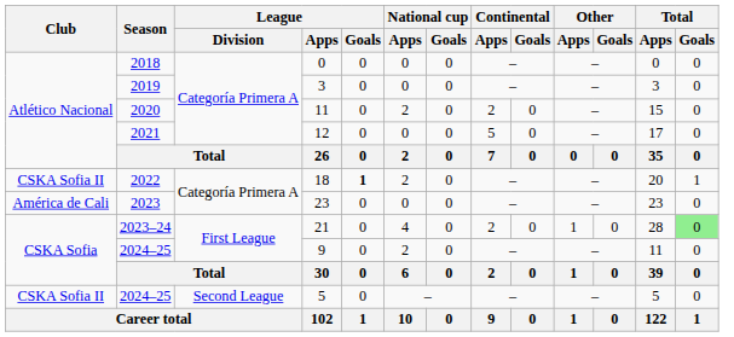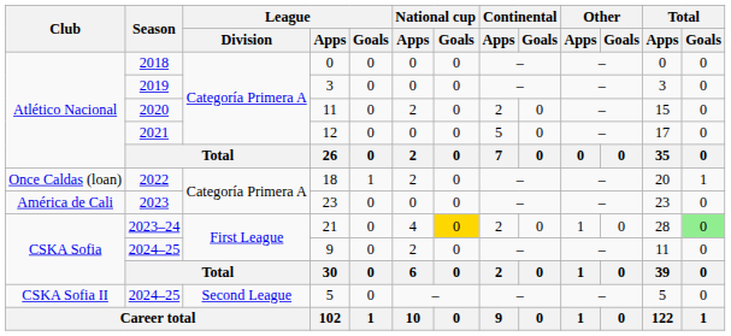 <table class="wikitable" style="text-align:center">
 <tr>
 <th rowspan="2">Club</th>
 <th rowspan="2">Season</th>
 <th colspan="3">League</th>
 <th colspan="2">National cup</th>
 <th colspan="2">Continental</th>
 <th colspan="2">Other</th>
 <th colspan="2">Total</th>
 </tr>
 <tr>
 <th>Division</th>
 <th>Apps</th>
 <th>Goals</th>
 <th>Apps</th>
 <th>Goals</th>
 <th>Apps</th>
 <th>Goals</th>
 <th>Apps</th>
 <th>Goals</th>
 <th>Apps</th>
 <th>Goals</th>
 </tr>
 <tr>
 <td rowspan="5" align=center valign=center><a href='#'>Atlético Nacional</a></td>
 <td><a href='#'>2018</a></td>
 <td rowspan=4><a href='#'>Categoría Primera A</a></td>
 <td>0</td>
 <td>0</td>
 <td>0</td>
 <td>0</td>
 <td colspan="2">–</td>
 <td colspan="2">–</td>
 <td>0</td>
 <td>0</td>
 </tr>
 <tr>
 <td><a href='#'>2019</a></td>
 <td>3</td>
 <td>0</td>
 <td>0</td>
 <td>0</td>
 <td colspan="2">–</td>
 <td colspan="2">–</td>
 <td>3</td>
 <td>0</td>
 </tr>
 <tr>
 <td><a href='#'>2020</a></td>
 <td>11</td>
 <td>0</td>
 <td>2</td>
 <td>0</td>
 <td>2</td>
 <td>0</td>
 <td colspan="2">–</td>
 <td>15</td>
 <td>0</td>
 </tr>
 <tr>
 <td><a href='#'>2021</a></td>
 <td>12</td>
 <td>0</td>
 <td>0</td>
 <td>0</td>
 <td>5</td>
 <td>0</td>
 <td colspan="2">–</td>
 <td>17</td>
 <td>0</td>
 </tr>
 <tr>
 <th colspan=2>Total</th>
 <th>26</th>
 <th>0</th>
 <th>2</th>
 <th>0</th>
 <th>7</th>
 <th>0</th>
 <th>0</th>
 <th>0</th>
 <th>35</th>
 <th>0</th>
 </tr>
 <tr>
-<td align=center valign=center><a href='#'>CSKA Sofia II</a></td>
+<td align=center valign=center><a href='#'>Once Caldas</a> (loan)</td>
 <td><a href='#'>2022</a></td>
 <td rowspan=2>Categoría Primera A</td>
 <td>18</td>
-<td><strong>1</strong></td>
+<td>1</td>
 <td>2</td>
 <td>0</td>
 <td colspan="2">–</td>
 <td colspan="2">–</td>
 <td>20</td>
 <td>1</td>
 </tr>
 <tr>
 <td align=center valign=center><a href='#'>América de Cali</a></td>
 <td><a href='#'>2023</a></td>
 <td>23</td>
 <td>0</td>
 <td>0</td>
 <td>0</td>
 <td colspan="2">–</td>
 <td colspan="2">–</td>
 <td>23</td>
 <td>0</td>
 </tr>
 <tr>
 <td rowspan=3 align=center valign=center><a href='#'>CSKA Sofia</a></td>
 <td><a href='#'>2023–24</a></td>
 <td rowspan=2><a href='#'>First League</a></td>
 <td>21</td>
 <td>0</td>
 <td>4</td>
-<td>0</td>
+<td style="background: gold;">0</td>
 <td>2</td>
 <td>0</td>
 <td>1</td>
 <td>0</td>
 <td>28</td>
 <td style="background: lightgreen;">0</td>
 </tr>
 <tr>
 <td><a href='#'>2024–25</a></td>
 <td>9</td>
 <td>0</td>
 <td>2</td>
 <td>0</td>
 <td colspan="2">–</td>
 <td colspan="2">–</td>
 <td>11</td>
 <td>0</td>
 </tr>
 <tr>
 <th colspan=2>Total</th>
 <th>30</th>
 <th>0</th>
 <th>6</th>
 <th>0</th>
 <th>2</th>
 <th>0</th>
 <th>1</th>
 <th>0</th>
 <th>39</th>
 <th>0</th>
 </tr>
 <tr>
 <td align=center valign=center><a href='#'>CSKA Sofia II</a></td>
 <td><a href='#'>2024–25</a></td>
 <td><a href='#'>Second League</a></td>
 <td>5</td>
 <td>0</td>
 <td colspan="2">–</td>
 <td colspan="2">–</td>
 <td colspan="2">–</td>
 <td>5</td>
 <td>0</td>
 </tr>
 <tr>
 <th colspan=3>Career total</th>
 <th>102</th>
 <th>1</th>
 <th>10</th>
 <th>0</th>
 <th>9</th>
 <th>0</th>
 <th>1</th>
 <th>0</th>
 <th>122</th>
 <th>1</th>
 </tr>
 </table>
